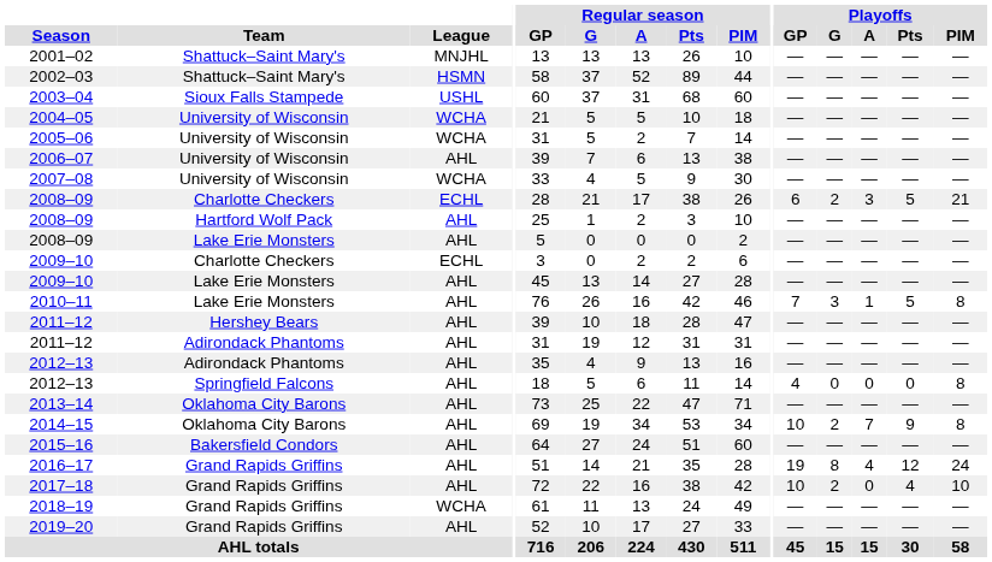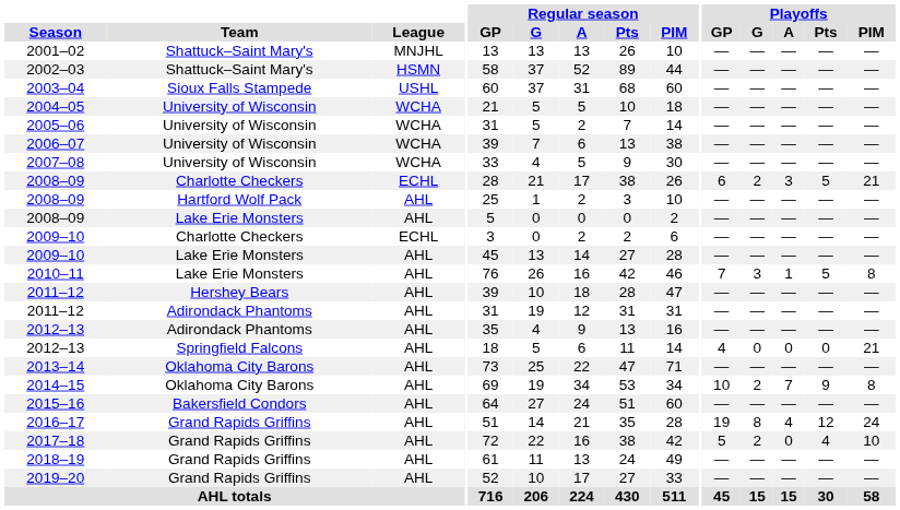 <table border="0" cellpadding="1" cellspacing="0" style="text-align:center; width:60em">
 <tr bgcolor="#e0e0e0">
 <th colspan="3" bgcolor="#ffffff"></th>
 <th rowspan="99" bgcolor="#ffffff"></th>
 <th colspan="5"><a href='#'>Regular season</a></th>
 <th rowspan="99" bgcolor="#ffffff"></th>
 <th colspan="5"><a href='#'>Playoffs</a></th>
 </tr>
 <tr bgcolor="#e0e0e0">
 <th><a href='#'>Season</a></th>
 <th>Team</th>
 <th>League</th>
 <th>GP</th>
 <th><a href='#'>G</a></th>
 <th><a href='#'>A</a></th>
 <th><a href='#'>Pts</a></th>
 <th><a href='#'>PIM</a></th>
 <th>GP</th>
 <th>G</th>
 <th>A</th>
 <th>Pts</th>
 <th>PIM</th>
 </tr>
 <tr>
 <td>2001–02</td>
 <td><a href='#'>Shattuck–Saint Mary's</a></td>
 <td>MNJHL</td>
 <td>13</td>
 <td>13</td>
 <td>13</td>
 <td>26</td>
 <td>10</td>
 <td>—</td>
 <td>—</td>
 <td>—</td>
 <td>—</td>
 <td>—</td>
 </tr>
 <tr bgcolor=#f0f0f0>
 <td>2002–03</td>
 <td>Shattuck–Saint Mary's</td>
 <td><a href='#'>HSMN</a></td>
 <td>58</td>
 <td>37</td>
 <td>52</td>
 <td>89</td>
 <td>44</td>
 <td>—</td>
 <td>—</td>
 <td>—</td>
 <td>—</td>
 <td>—</td>
 </tr>
 <tr>
 <td><a href='#'>2003–04</a></td>
 <td><a href='#'>Sioux Falls Stampede</a></td>
 <td><a href='#'>USHL</a></td>
 <td>60</td>
 <td>37</td>
 <td>31</td>
 <td>68</td>
 <td>60</td>
 <td>—</td>
 <td>—</td>
 <td>—</td>
 <td>—</td>
 <td>—</td>
 </tr>
 <tr bgcolor=#f0f0f0>
 <td><a href='#'>2004–05</a></td>
 <td><a href='#'>University of Wisconsin</a></td>
 <td><a href='#'>WCHA</a></td>
 <td>21</td>
 <td>5</td>
 <td>5</td>
 <td>10</td>
 <td>18</td>
 <td>—</td>
 <td>—</td>
 <td>—</td>
 <td>—</td>
 <td>—</td>
 </tr>
 <tr>
 <td><a href='#'>2005–06</a></td>
 <td>University of Wisconsin</td>
 <td>WCHA</td>
 <td>31</td>
 <td>5</td>
 <td>2</td>
 <td>7</td>
 <td>14</td>
 <td>—</td>
 <td>—</td>
 <td>—</td>
 <td>—</td>
 <td>—</td>
 </tr>
 <tr bgcolor=#f0f0f0>
 <td><a href='#'>2006–07</a></td>
 <td>University of Wisconsin</td>
-<td>AHL</td>
+<td>WCHA</td>
 <td>39</td>
 <td>7</td>
 <td>6</td>
 <td>13</td>
 <td>38</td>
 <td>—</td>
 <td>—</td>
 <td>—</td>
 <td>—</td>
 <td>—</td>
 </tr>
 <tr>
 <td><a href='#'>2007–08</a></td>
 <td>University of Wisconsin</td>
 <td>WCHA</td>
 <td>33</td>
 <td>4</td>
 <td>5</td>
 <td>9</td>
 <td>30</td>
 <td>—</td>
 <td>—</td>
 <td>—</td>
 <td>—</td>
 <td>—</td>
 </tr>
 <tr bgcolor=#f0f0f0>
 <td><a href='#'>2008–09</a></td>
 <td><a href='#'>Charlotte Checkers</a></td>
 <td><a href='#'>ECHL</a></td>
 <td>28</td>
 <td>21</td>
 <td>17</td>
 <td>38</td>
 <td>26</td>
 <td>6</td>
 <td>2</td>
 <td>3</td>
 <td>5</td>
 <td>21</td>
 </tr>
 <tr>
 <td><a href='#'>2008–09</a></td>
 <td><a href='#'>Hartford Wolf Pack</a></td>
 <td><a href='#'>AHL</a></td>
 <td>25</td>
 <td>1</td>
 <td>2</td>
 <td>3</td>
 <td>10</td>
 <td>—</td>
 <td>—</td>
 <td>—</td>
 <td>—</td>
 <td>—</td>
 </tr>
 <tr bgcolor=#f0f0f0>
 <td>2008–09</td>
 <td><a href='#'>Lake Erie Monsters</a></td>
 <td>AHL</td>
 <td>5</td>
 <td>0</td>
 <td>0</td>
 <td>0</td>
 <td>2</td>
 <td>—</td>
 <td>—</td>
 <td>—</td>
 <td>—</td>
 <td>—</td>
 </tr>
 <tr>
 <td><a href='#'>2009–10</a></td>
 <td>Charlotte Checkers</td>
 <td>ECHL</td>
 <td>3</td>
 <td>0</td>
 <td>2</td>
 <td>2</td>
 <td>6</td>
 <td>—</td>
 <td>—</td>
 <td>—</td>
 <td>—</td>
 <td>—</td>
 </tr>
 <tr bgcolor=#f0f0f0>
 <td><a href='#'>2009–10</a></td>
 <td>Lake Erie Monsters</td>
 <td>AHL</td>
 <td>45</td>
 <td>13</td>
 <td>14</td>
 <td>27</td>
 <td>28</td>
 <td>—</td>
 <td>—</td>
 <td>—</td>
 <td>—</td>
 <td>—</td>
 </tr>
 <tr>
 <td><a href='#'>2010–11</a></td>
 <td>Lake Erie Monsters</td>
 <td>AHL</td>
 <td>76</td>
 <td>26</td>
 <td>16</td>
 <td>42</td>
 <td>46</td>
 <td>7</td>
 <td>3</td>
 <td>1</td>
 <td>5</td>
 <td>8</td>
 </tr>
 <tr bgcolor=#f0f0f0>
 <td><a href='#'>2011–12</a></td>
 <td><a href='#'>Hershey Bears</a></td>
 <td>AHL</td>
 <td>39</td>
 <td>10</td>
 <td>18</td>
 <td>28</td>
 <td>47</td>
 <td>—</td>
 <td>—</td>
 <td>—</td>
 <td>—</td>
 <td>—</td>
 </tr>
 <tr>
 <td>2011–12</td>
 <td><a href='#'>Adirondack Phantoms</a></td>
 <td>AHL</td>
 <td>31</td>
 <td>19</td>
 <td>12</td>
 <td>31</td>
 <td>31</td>
 <td>—</td>
 <td>—</td>
 <td>—</td>
 <td>—</td>
 <td>—</td>
 </tr>
 <tr bgcolor=#f0f0f0>
 <td><a href='#'>2012–13</a></td>
 <td>Adirondack Phantoms</td>
 <td>AHL</td>
 <td>35</td>
 <td>4</td>
 <td>9</td>
 <td>13</td>
 <td>16</td>
 <td>—</td>
 <td>—</td>
 <td>—</td>
 <td>—</td>
 <td>—</td>
 </tr>
 <tr>
 <td>2012–13</td>
 <td><a href='#'>Springfield Falcons</a></td>
 <td>AHL</td>
 <td>18</td>
 <td>5</td>
 <td>6</td>
 <td>11</td>
 <td>14</td>
 <td>4</td>
 <td>0</td>
 <td>0</td>
 <td>0</td>
-<td>8</td>
+<td>21</td>
 </tr>
 <tr bgcolor=#f0f0f0>
 <td><a href='#'>2013–14</a></td>
 <td><a href='#'>Oklahoma City Barons</a></td>
 <td>AHL</td>
 <td>73</td>
 <td>25</td>
 <td>22</td>
 <td>47</td>
 <td>71</td>
 <td>—</td>
 <td>—</td>
 <td>—</td>
 <td>—</td>
 <td>—</td>
 </tr>
 <tr>
 <td><a href='#'>2014–15</a></td>
 <td>Oklahoma City Barons</td>
 <td>AHL</td>
 <td>69</td>
 <td>19</td>
 <td>34</td>
 <td>53</td>
 <td>34</td>
 <td>10</td>
 <td>2</td>
 <td>7</td>
 <td>9</td>
 <td>8</td>
 </tr>
 <tr bgcolor=#f0f0f0>
 <td><a href='#'>2015–16</a></td>
 <td><a href='#'>Bakersfield Condors</a></td>
 <td>AHL</td>
 <td>64</td>
 <td>27</td>
 <td>24</td>
 <td>51</td>
 <td>60</td>
 <td>—</td>
 <td>—</td>
 <td>—</td>
 <td>—</td>
 <td>—</td>
 </tr>
 <tr>
 <td><a href='#'>2016–17</a></td>
 <td><a href='#'>Grand Rapids Griffins</a></td>
 <td>AHL</td>
 <td>51</td>
 <td>14</td>
 <td>21</td>
 <td>35</td>
 <td>28</td>
 <td>19</td>
 <td>8</td>
 <td>4</td>
 <td>12</td>
 <td>24</td>
 </tr>
 <tr bgcolor=#f0f0f0>
 <td><a href='#'>2017–18</a></td>
 <td>Grand Rapids Griffins</td>
 <td>AHL</td>
 <td>72</td>
 <td>22</td>
 <td>16</td>
 <td>38</td>
 <td>42</td>
-<td>10</td>
+<td>5</td>
 <td>2</td>
 <td>0</td>
 <td>4</td>
 <td>10</td>
 </tr>
 <tr>
 <td><a href='#'>2018–19</a></td>
 <td>Grand Rapids Griffins</td>
-<td>WCHA</td>
+<td>AHL</td>
 <td>61</td>
 <td>11</td>
 <td>13</td>
 <td>24</td>
 <td>49</td>
 <td>—</td>
 <td>—</td>
 <td>—</td>
 <td>—</td>
 <td>—</td>
 </tr>
 <tr bgcolor=#f0f0f0>
 <td><a href='#'>2019–20</a></td>
 <td>Grand Rapids Griffins</td>
 <td>AHL</td>
 <td>52</td>
 <td>10</td>
 <td>17</td>
 <td>27</td>
 <td>33</td>
 <td>—</td>
 <td>—</td>
 <td>—</td>
 <td>—</td>
 <td>—</td>
 </tr>
 <tr bgcolor="#e0e0e0">
 <th colspan="3">AHL totals</th>
 <th>716</th>
 <th>206</th>
 <th>224</th>
 <th>430</th>
 <th>511</th>
 <th>45</th>
 <th>15</th>
 <th>15</th>
 <th>30</th>
 <th>58</th>
 </tr>
 </table>
